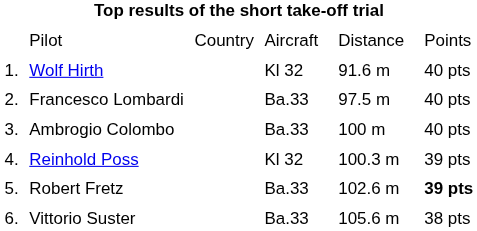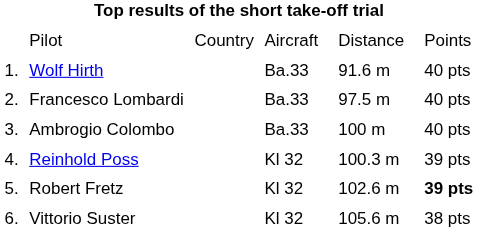 <table cellspacing=8>
 <tr>
 <th colspan=12>Top results of the short take-off trial</th>
 </tr>
 <tr>
 <td> </td>
 <td>Pilot</td>
 <td>Country</td>
 <td>Aircraft  </td>
 <td>Distance  </td>
 <td>Points</td>
 </tr>
 <tr>
 <td>1.</td>
 <td><a href='#'>Wolf Hirth</a></td>
 <td></td>
-<td>Kl 32</td>
+<td>Ba.33</td>
 <td>91.6 m</td>
 <td>40 pts</td>
 </tr>
 <tr>
 <td>2.</td>
 <td>Francesco Lombardi</td>
 <td></td>
 <td>Ba.33</td>
 <td>97.5 m</td>
 <td>40 pts</td>
 </tr>
 <tr>
 <td>3.</td>
 <td>Ambrogio Colombo</td>
 <td></td>
 <td>Ba.33</td>
 <td>100 m</td>
 <td>40 pts</td>
 </tr>
 <tr>
 <td>4.</td>
 <td><a href='#'>Reinhold Poss</a></td>
 <td></td>
 <td>Kl 32</td>
 <td>100.3 m</td>
 <td>39 pts</td>
 </tr>
 <tr>
 <td>5.</td>
 <td>Robert Fretz</td>
 <td></td>
-<td>Ba.33</td>
+<td>Kl 32</td>
 <td>102.6 m</td>
 <td><strong>39 pts</strong></td>
 </tr>
 <tr>
 <td>6.</td>
 <td>Vittorio Suster</td>
 <td></td>
-<td>Ba.33</td>
+<td>Kl 32</td>
 <td>105.6 m</td>
 <td>38 pts</td>
 </tr>
 </table>
